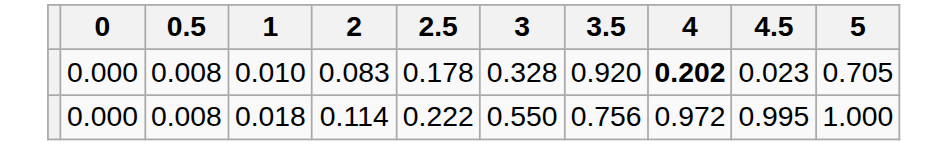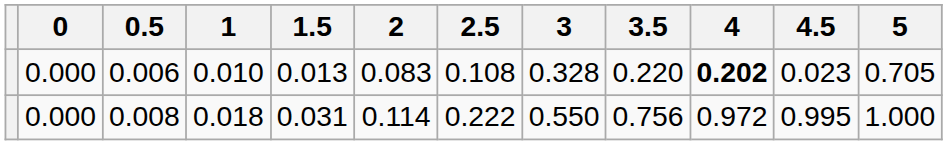 <table class="wikitable" style="margin-left:auto;margin-right:auto;text-align:center;">
 <tr>
 <th></th>
 <th>0</th>
 <th>0.5</th>
 <th>1</th>
+<th>1.5</th>
 <th>2</th>
 <th>2.5</th>
 <th>3</th>
 <th>3.5</th>
 <th>4</th>
 <th>4.5</th>
 <th>5</th>
 </tr>
 <tr>
 <th></th>
 <td>0.000</td>
-<td>0.008</td>
+<td>0.006</td>
 <td>0.010</td>
+<td>0.013</td>
 <td>0.083</td>
-<td>0.178</td>
+<td>0.108</td>
 <td>0.328</td>
-<td>0.920</td>
+<td>0.220</td>
 <td><strong>0.202</strong></td>
 <td>0.023</td>
 <td>0.705</td>
 </tr>
 <tr>
 <th></th>
 <td>0.000</td>
 <td>0.008</td>
 <td>0.018</td>
+<td>0.031</td>
 <td>0.114</td>
 <td>0.222</td>
 <td>0.550</td>
 <td>0.756</td>
 <td>0.972</td>
 <td>0.995</td>
 <td>1.000</td>
 </tr>
 </table>
